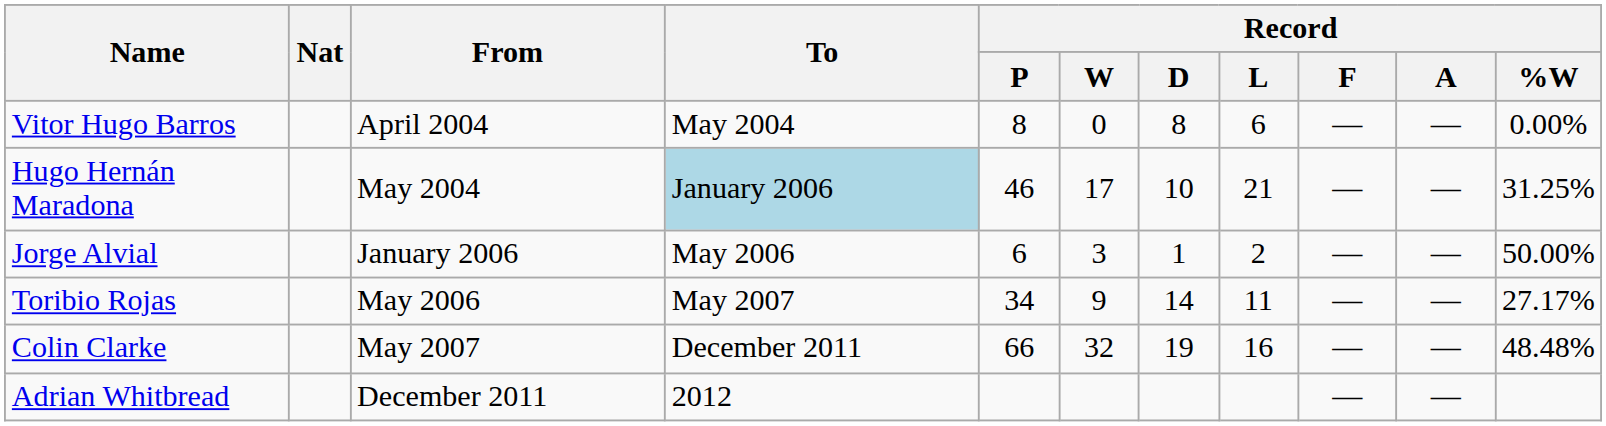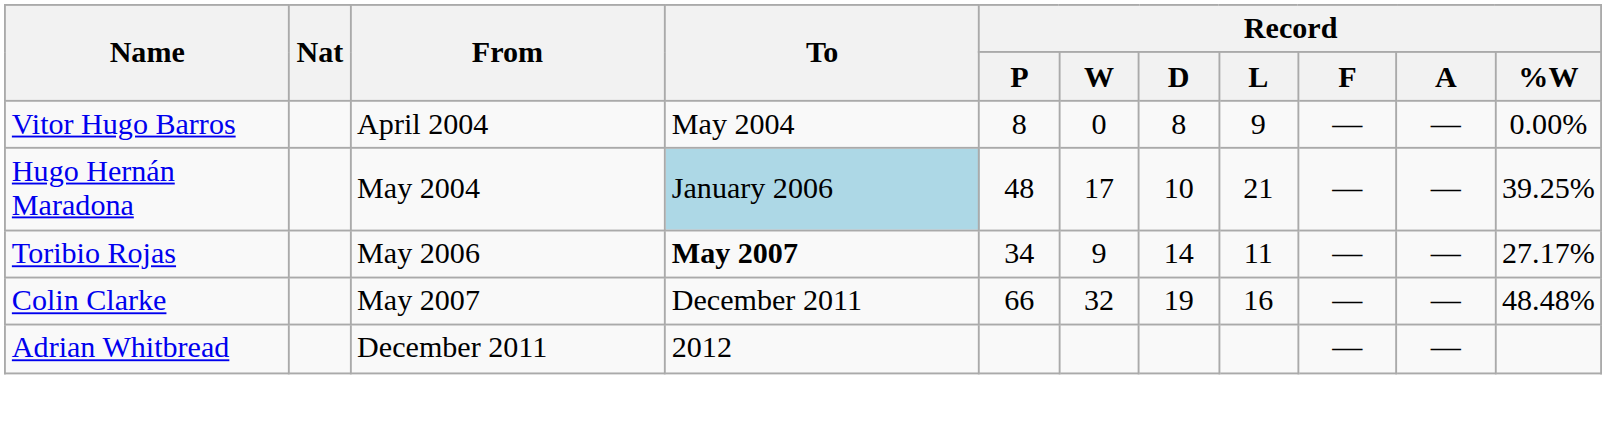 <table class="wikitable" style="text-align: center">
 <tr>
 <th rowspan="2" style="width: 9em">Name</th>
 <th rowspan="2">Nat</th>
 <th rowspan="2" style="width: 10em">From</th>
 <th rowspan="2" style="width: 10em">To</th>
 <th colspan="7">Record</th>
 </tr>
 <tr>
 <th width=35>P</th>
 <th width=35>W</th>
 <th width=35>D</th>
 <th width=35>L</th>
 <th width=45>F</th>
 <th width=45>A</th>
 <th width=45>%W</th>
 </tr>
 <tr>
 <td align=left><a href='#'>Vitor Hugo Barros</a></td>
 <td></td>
 <td align=left>April 2004</td>
 <td align=left>May 2004</td>
 <td>8</td>
 <td>0</td>
 <td>8</td>
-<td>6</td>
+<td>9</td>
 <td>—</td>
 <td>—</td>
 <td>0.00%</td>
 </tr>
 <tr>
 <td align=left><a href='#'>Hugo Hernán Maradona</a></td>
 <td></td>
 <td align=left>May 2004</td>
 <td align=left style="background: lightblue;">January 2006</td>
-<td>46</td>
+<td>48</td>
 <td>17</td>
 <td>10</td>
 <td>21</td>
 <td>—</td>
 <td>—</td>
-<td>31.25%</td>
-</tr>
-<tr>
-<td align=left><a href='#'>Jorge Alvial</a></td>
-<td></td>
-<td align=left>January 2006</td>
-<td align=left>May 2006</td>
-<td>6</td>
-<td>3</td>
-<td>1</td>
-<td>2</td>
-<td>—</td>
-<td>—</td>
-<td>50.00%</td>
+<td>39.25%</td>
 </tr>
 <tr>
 <td align=left><a href='#'>Toribio Rojas</a></td>
 <td></td>
 <td align=left>May 2006</td>
-<td align=left>May 2007</td>
+<td align=left><strong>May 2007</strong></td>
 <td>34</td>
 <td>9</td>
 <td>14</td>
 <td>11</td>
 <td>—</td>
 <td>—</td>
 <td>27.17%</td>
 </tr>
 <tr>
 <td align=left><a href='#'>Colin Clarke</a></td>
 <td></td>
 <td align=left>May 2007</td>
 <td align=left>December 2011</td>
 <td>66</td>
 <td>32</td>
 <td>19</td>
 <td>16</td>
 <td>—</td>
 <td>—</td>
 <td>48.48%</td>
 </tr>
 <tr>
 <td align=left><a href='#'>Adrian Whitbread</a></td>
 <td></td>
 <td align=left>December 2011</td>
 <td align=left>2012</td>
 <td></td>
 <td></td>
 <td></td>
 <td></td>
 <td>—</td>
 <td>—</td>
 <td></td>
 </tr>
 </table>
